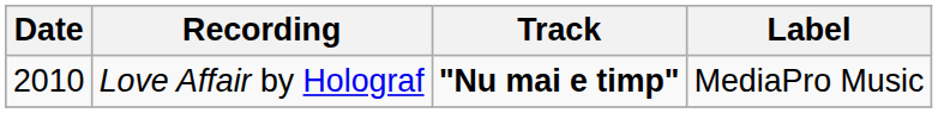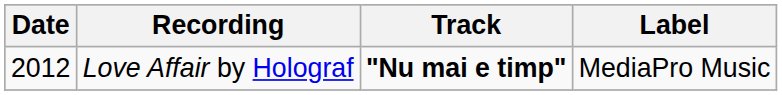 <table class="wikitable">
 <tr>
 <th>Date</th>
 <th>Recording</th>
 <th>Track</th>
 <th>Label</th>
 </tr>
 <tr>
-<td>2010</td>
+<td>2012</td>
 <td><em>Love Affair</em> by <a href='#'>Holograf</a></td>
 <td><strong>"Nu mai e timp"</strong></td>
 <td>MediaPro Music</td>
 </tr>
 </table>
